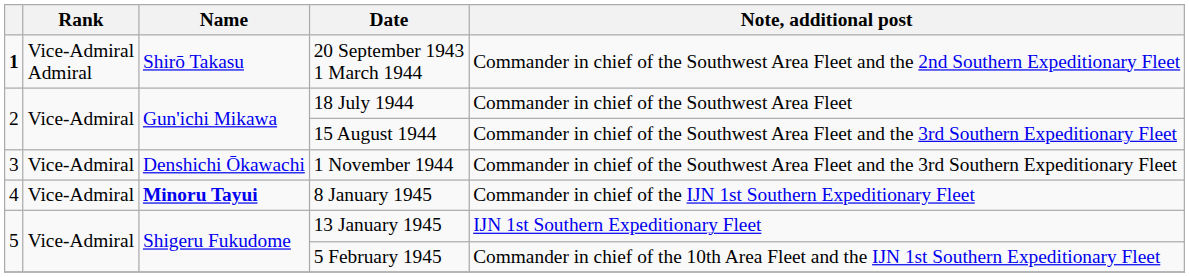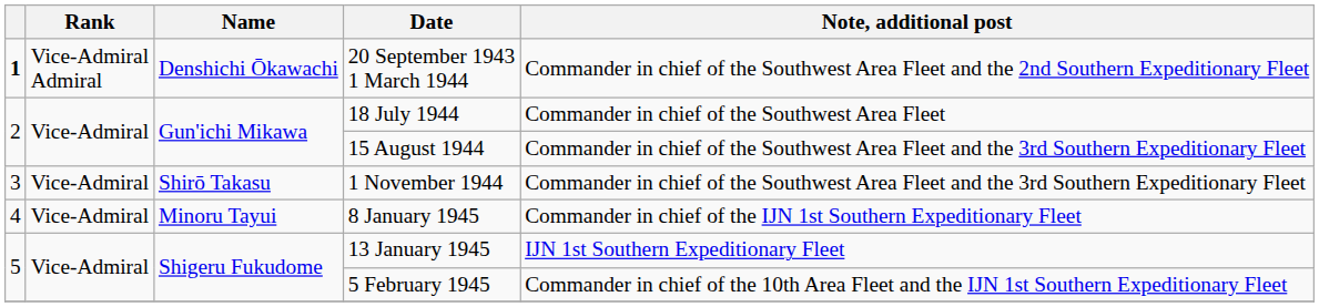 <table class=wikitable>
 <tr>
 <th></th>
 <th>Rank</th>
 <th>Name</th>
 <th>Date</th>
 <th>Note, additional post</th>
 </tr>
 <tr>
 <td><strong>1</strong></td>
 <td>Vice-Admiral<br>Admiral</td>
-<td><a href='#'>Shirō Takasu</a></td>
+<td><a href='#'>Denshichi Ōkawachi</a></td>
 <td>20 September 1943<br>1 March 1944</td>
 <td>Commander in chief of the Southwest Area Fleet and the <a href='#'>2nd Southern Expeditionary Fleet</a></td>
 </tr>
 <tr>
 <td rowspan="2">2</td>
 <td rowspan="2">Vice-Admiral</td>
 <td rowspan="2"><a href='#'>Gun'ichi Mikawa</a></td>
 <td>18 July 1944</td>
 <td>Commander in chief of the Southwest Area Fleet</td>
 </tr>
 <tr>
 <td>15 August 1944</td>
 <td>Commander in chief of the Southwest Area Fleet and the <a href='#'>3rd Southern Expeditionary Fleet</a></td>
 </tr>
 <tr>
 <td>3</td>
 <td>Vice-Admiral</td>
-<td><a href='#'>Denshichi Ōkawachi</a></td>
+<td><a href='#'>Shirō Takasu</a></td>
 <td>1 November 1944</td>
 <td>Commander in chief of the Southwest Area Fleet and the 3rd Southern Expeditionary Fleet</td>
 </tr>
 <tr>
 <td>4</td>
 <td>Vice-Admiral</td>
-<td><strong><a href='#'>Minoru Tayui</a></strong></td>
+<td><a href='#'>Minoru Tayui</a></td>
 <td>8 January 1945</td>
 <td>Commander in chief of the <a href='#'>IJN 1st Southern Expeditionary Fleet</a></td>
 </tr>
 <tr>
 <td rowspan="2">5</td>
 <td rowspan="2">Vice-Admiral</td>
 <td rowspan="2"><a href='#'>Shigeru Fukudome</a></td>
 <td>13 January 1945</td>
 <td><a href='#'>IJN 1st Southern Expeditionary Fleet</a></td>
 </tr>
 <tr>
 <td>5 February 1945</td>
 <td>Commander in chief of the 10th Area Fleet and the <a href='#'>IJN 1st Southern Expeditionary Fleet</a></td>
 </tr>
 <tr>
 </tr>
 </table>
